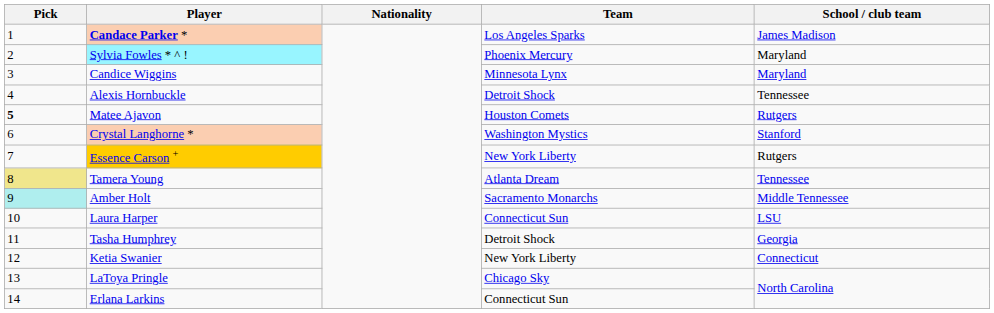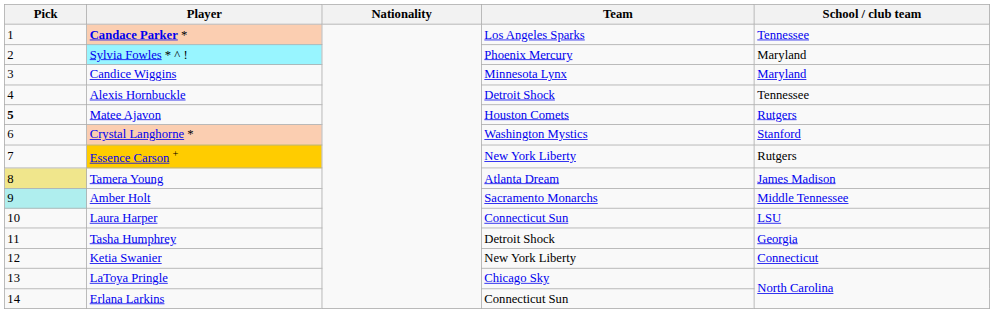 <table class="wikitable sortable">
 <tr>
 <th width=100>Pick</th>
 <th width=300>Player</th>
 <th width=200>Nationality</th>
 <th width=350>Team</th>
 <th width=300>School / club team</th>
 </tr>
 <tr>
 <td>1</td>
 <td bgcolor="#FBCEB1"><strong><a href='#'>Candace Parker</a></strong> *</td>
 <td rowspan=14></td>
 <td><a href='#'>Los Angeles Sparks</a></td>
-<td><a href='#'>James Madison</a></td>
+<td><a href='#'>Tennessee</a></td>
 </tr>
 <tr>
 <td>2</td>
 <td bgcolor=#98f5ff><a href='#'>Sylvia Fowles</a> * ^ !</td>
 <td><a href='#'>Phoenix Mercury</a></td>
 <td>Maryland</td>
 </tr>
 <tr>
 <td>3</td>
 <td><a href='#'>Candice Wiggins</a></td>
 <td><a href='#'>Minnesota Lynx</a></td>
 <td><a href='#'>Maryland</a></td>
 </tr>
 <tr>
 <td>4</td>
 <td><a href='#'>Alexis Hornbuckle</a></td>
 <td><a href='#'>Detroit Shock</a> </td>
 <td>Tennessee</td>
 </tr>
 <tr>
 <td><strong>5</strong></td>
 <td><a href='#'>Matee Ajavon</a></td>
 <td><a href='#'>Houston Comets</a></td>
 <td><a href='#'>Rutgers</a></td>
 </tr>
 <tr>
 <td>6</td>
 <td bgcolor="#FBCEB1"><a href='#'>Crystal Langhorne</a> *</td>
 <td><a href='#'>Washington Mystics</a></td>
 <td><a href='#'>Stanford</a></td>
 </tr>
 <tr>
 <td>7</td>
 <td bgcolor=#FFCC00><a href='#'>Essence Carson</a> <sup>+</sup></td>
 <td><a href='#'>New York Liberty</a></td>
 <td>Rutgers</td>
 </tr>
 <tr>
 <td style="background: khaki;">8</td>
 <td><a href='#'>Tamera Young</a></td>
 <td><a href='#'>Atlanta Dream</a> </td>
-<td><a href='#'>Tennessee</a></td>
+<td><a href='#'>James Madison</a></td>
 </tr>
 <tr>
 <td style="background: paleturquoise;">9</td>
 <td><a href='#'>Amber Holt</a></td>
 <td><a href='#'>Sacramento Monarchs</a></td>
 <td><a href='#'>Middle Tennessee</a></td>
 </tr>
 <tr>
 <td>10</td>
 <td><a href='#'>Laura Harper</a></td>
 <td><a href='#'>Connecticut Sun</a></td>
 <td><a href='#'>LSU</a></td>
 </tr>
 <tr>
 <td>11</td>
 <td><a href='#'>Tasha Humphrey</a></td>
 <td>Detroit Shock </td>
 <td><a href='#'>Georgia</a></td>
 </tr>
 <tr>
 <td>12</td>
 <td><a href='#'>Ketia Swanier</a></td>
 <td>New York Liberty </td>
 <td><a href='#'>Connecticut</a></td>
 </tr>
 <tr>
 <td>13</td>
 <td><a href='#'>LaToya Pringle</a></td>
 <td><a href='#'>Chicago Sky</a></td>
 <td rowspan=2><a href='#'>North Carolina</a></td>
 </tr>
 <tr>
 <td>14</td>
 <td><a href='#'>Erlana Larkins</a></td>
 <td>Connecticut Sun </td>
 </tr>
 </table>
